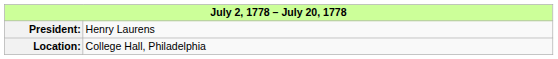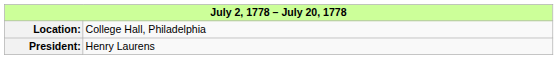 <table class=wikitable>
 <tr>
 <th colspan=2 style="background:#ccff99;">July 2, 1778 – July 20, 1778</th>
 </tr>
 <tr>
+<th style="width: 7em; text-align: right">Location:</th>
+<td style="width: 44em;">College Hall, Philadelphia</td>
+</tr>
+<tr>
 <th style="text-align: right">President:</th>
 <td>Henry Laurens</td>
 </tr>
-<tr>
-<th style="width: 7em; text-align: right">Location:</th>
-<td style="width: 44em;">College Hall, Philadelphia</td>
-</tr>
 </table>
